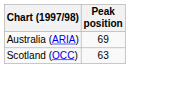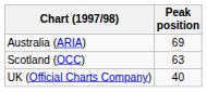 <table class="wikitable">
 <tr>
 <th>Chart (1997/98)</th>
 <th>Peak<br>position</th>
 </tr>
 <tr>
 <td>Australia (<a href='#'>ARIA</a>)</td>
 <td style="text-align:center;">69</td>
 </tr>
 <tr>
 <td>Scotland (<a href='#'>OCC</a>)</td>
 <td align="center">63</td>
 </tr>
+<tr>
+<td>UK (<a href='#'>Official Charts Company</a>)</td>
+<td align="center">40</td>
+</tr>
 </table>
